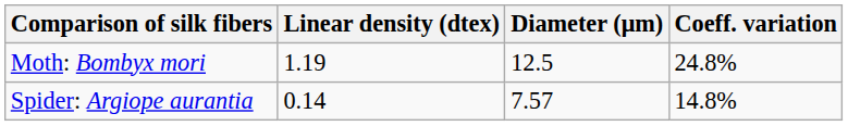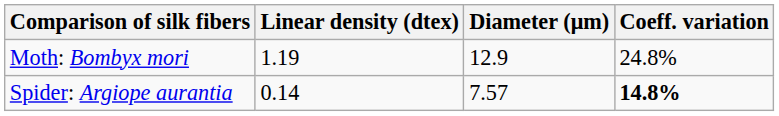 <table class="wikitable">
 <tr>
 <th>Comparison of silk fibers</th>
 <th>Linear density (dtex)</th>
 <th>Diameter (μm)</th>
 <th>Coeff. variation</th>
 </tr>
 <tr>
 <td><a href='#'>Moth</a>: <em><a href='#'>Bombyx mori</a></em></td>
 <td>1.19</td>
-<td>12.5</td>
+<td>12.9</td>
 <td>24.8%</td>
 </tr>
 <tr>
 <td><a href='#'>Spider</a>: <em><a href='#'>Argiope aurantia</a></em></td>
 <td>0.14</td>
 <td>7.57</td>
-<td>14.8%</td>
+<td><strong>14.8%</strong></td>
 </tr>
 </table>
